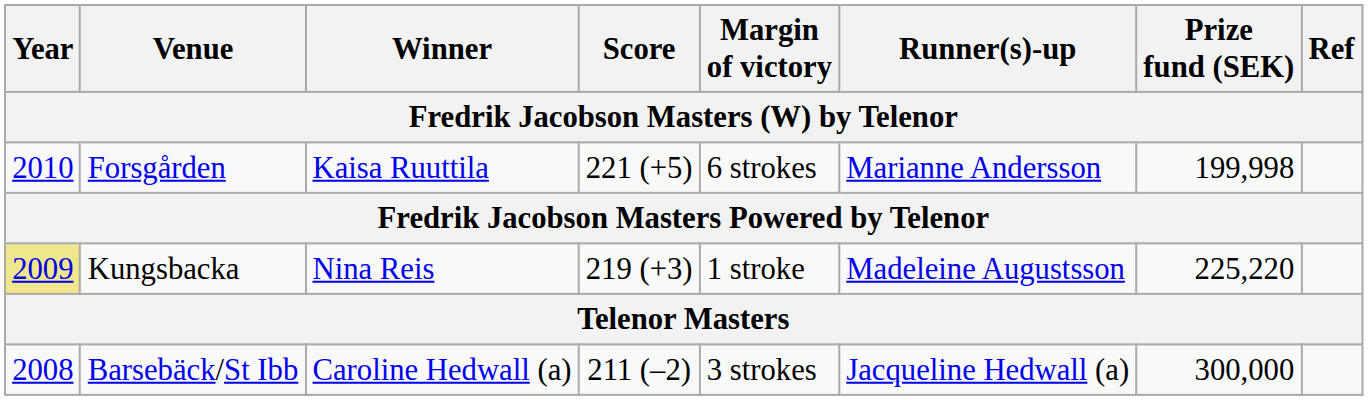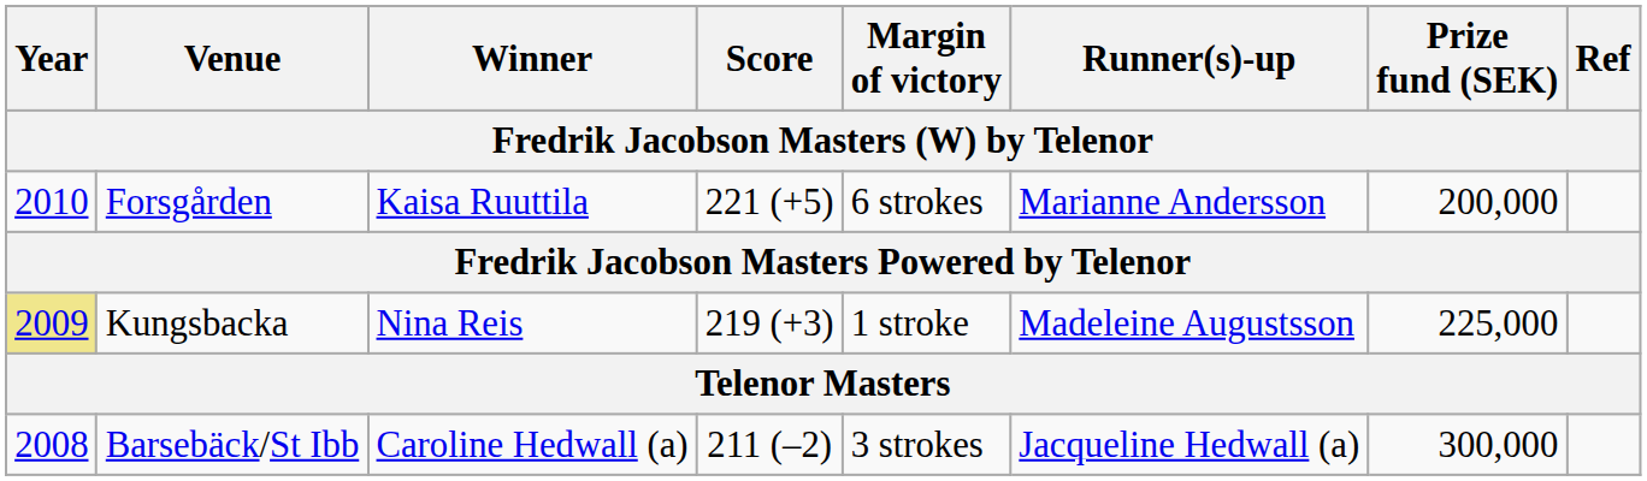 <table class=wikitable style="font-size:95%">
 <tr>
 <th>Year</th>
 <th>Venue</th>
 <th>Winner</th>
 <th>Score</th>
 <th>Margin<br>of victory</th>
 <th>Runner(s)-up</th>
 <th>Prize<br>fund (SEK)</th>
 <th>Ref</th>
 </tr>
 <tr>
 <th colspan=9>Fredrik Jacobson Masters (W) by Telenor</th>
 </tr>
 <tr>
 <td><a href='#'>2010</a></td>
 <td><a href='#'>Forsgården</a></td>
 <td> <a href='#'>Kaisa Ruuttila</a></td>
 <td align=center>221 (+5)</td>
 <td>6 strokes</td>
 <td> <a href='#'>Marianne Andersson</a></td>
-<td align=right>199,998</td>
+<td align=right>200,000</td>
 <td></td>
 </tr>
 <tr>
 <th colspan=9>Fredrik Jacobson Masters Powered by Telenor</th>
 </tr>
 <tr>
 <td style="background: khaki;"><a href='#'>2009</a></td>
 <td>Kungsbacka</td>
 <td> <a href='#'>Nina Reis</a></td>
 <td align=center>219 (+3)</td>
 <td>1 stroke</td>
 <td> <a href='#'>Madeleine Augustsson</a></td>
-<td align=right>225,220</td>
+<td align=right>225,000</td>
 <td></td>
 </tr>
 <tr>
 <th colspan=9>Telenor Masters</th>
 </tr>
 <tr>
 <td><a href='#'>2008</a></td>
 <td><a href='#'>Barsebäck</a>/<a href='#'>St Ibb</a></td>
 <td> <a href='#'>Caroline Hedwall</a> (a)</td>
 <td align=center>211 (–2)</td>
 <td>3 strokes</td>
 <td> <a href='#'>Jacqueline Hedwall</a> (a)</td>
 <td align=right>300,000</td>
 <td></td>
 </tr>
 </table>
